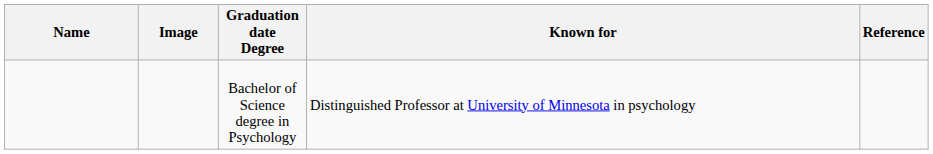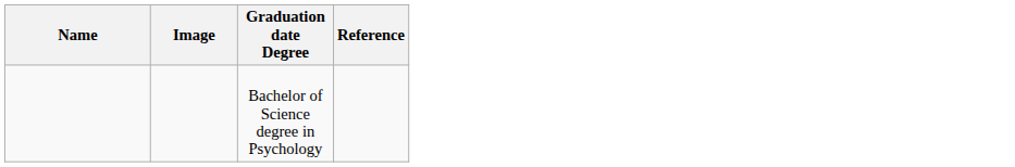 <table class="wikitable sortable">
 <tr>
 <th scope="col" width="140">Name</th>
 <th scope="col" width="80" class="unsortable">Image</th>
 <th scope="col" width="90">Graduation date<br>Degree</th>
-<th scope="col" width="600" class="unsortable">Known for</th>
 <th scope="col" width="30" class="unsortable">Reference</th>
 </tr>
 <tr>
 <td></td>
 <td></td>
 <td align=center><br>Bachelor of Science degree in Psychology</td>
-<td>Distinguished Professor at <a href='#'>University of Minnesota</a> in psychology</td>
 <td align="center"></td>
 </tr>
 </table>
